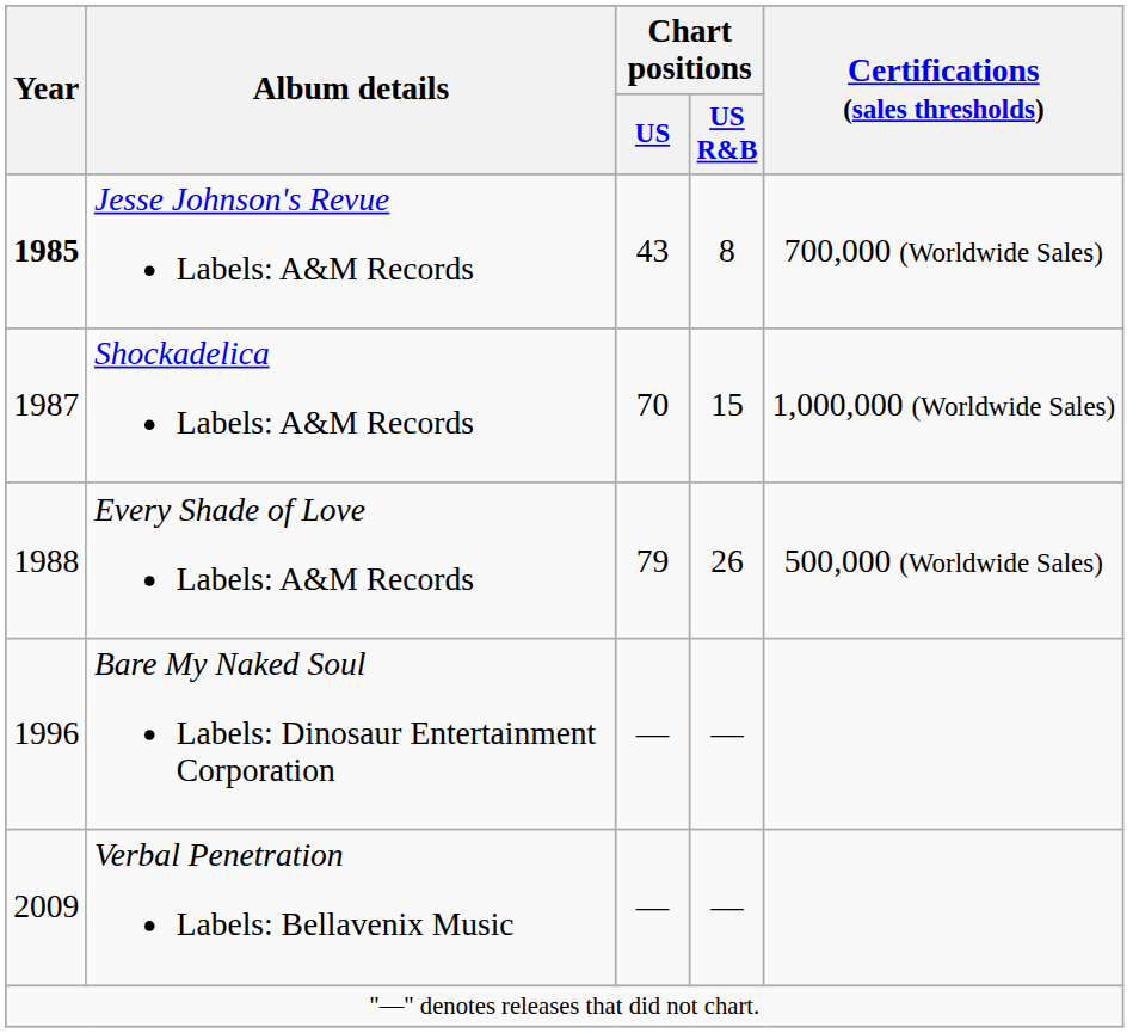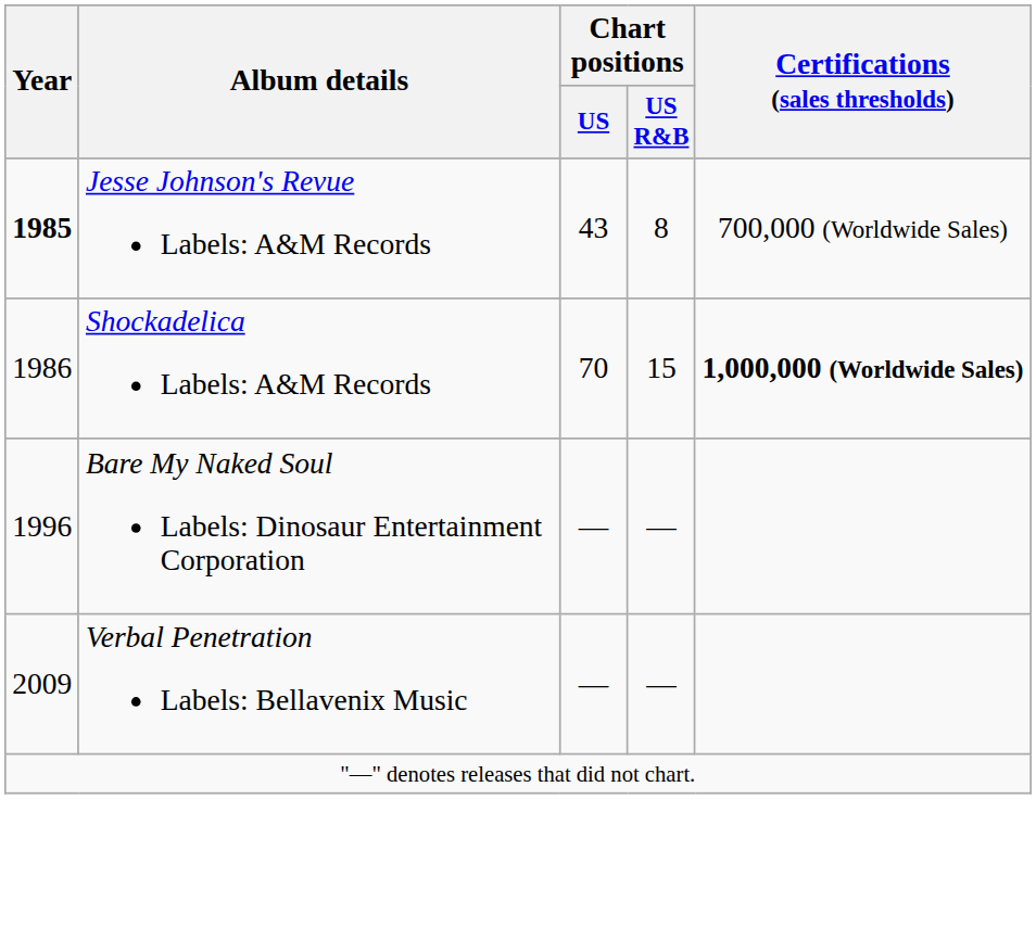 <table class="wikitable" style=text-align:center;>
 <tr>
 <th rowspan="2">Year</th>
 <th rowspan="2" width="250">Album details</th>
 <th colspan="2">Chart positions</th>
 <th rowspan="2"><a href='#'>Certifications</a><br><small>(<a href='#'>sales thresholds</a>)</small></th>
 </tr>
 <tr style="font-size:smaller;">
 <th width="30"><a href='#'>US</a><br></th>
 <th width="30"><a href='#'>US R&B</a><br></th>
 </tr>
 <tr>
 <td><strong>1985</strong></td>
 <td align=left><em><a href='#'>Jesse Johnson's Revue</a></em><br><ul><li>Labels: A&M Records</li></ul></td>
 <td>43</td>
 <td>8</td>
 <td>700,000 <small>(Worldwide Sales)</small></td>
 </tr>
 <tr>
-<td>1987</td>
+<td>1986</td>
 <td align=left><em><a href='#'>Shockadelica</a></em><br><ul><li>Labels: A&M Records</li></ul></td>
 <td>70</td>
 <td>15</td>
-<td>1,000,000 <small>(Worldwide Sales)</small></td>
-</tr>
-<tr>
-<td>1988</td>
-<td align=left><em>Every Shade of Love</em><br><ul><li>Labels: A&M Records</li></ul></td>
-<td>79</td>
-<td>26</td>
-<td>500,000 <small>(Worldwide Sales)</small></td>
+<td><strong>1,000,000 <small>(Worldwide Sales)</small></strong></td>
 </tr>
 <tr>
 <td>1996</td>
 <td align=left><em>Bare My Naked Soul</em><br><ul><li>Labels: Dinosaur Entertainment Corporation</li></ul></td>
 <td>—</td>
 <td>—</td>
 <td></td>
 </tr>
 <tr>
 <td>2009</td>
 <td align=left><em>Verbal Penetration</em><br><ul><li>Labels: Bellavenix Music</li></ul></td>
 <td>—</td>
 <td>—</td>
 <td></td>
 </tr>
 <tr>
 <td colspan="5" style="text-align:center; font-size:9pt;">"—" denotes releases that did not chart.</td>
 </tr>
 </table>
